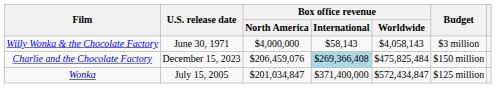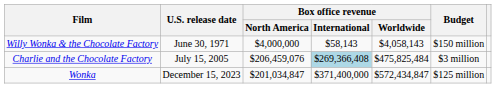 <table class="wikitable sortable" style="text-align:center;">
 <tr>
 <th rowspan="2">Film</th>
 <th rowspan="2">U.S. release date</th>
 <th colspan="3">Box office revenue</th>
 <th rowspan="2">Budget</th>
 <th scope="col" rowspan="2" class=unsortable></th>
 </tr>
 <tr>
 <th>North America</th>
 <th>International</th>
 <th>Worldwide</th>
 </tr>
 <tr>
 <td><em><a href='#'>Willy Wonka & the Chocolate Factory</a></em></td>
 <td>June 30, 1971</td>
 <td>$4,000,000</td>
 <td>$58,143</td>
 <td>$4,058,143</td>
+<td>$150 million</td>
+<td></td>
+</tr>
+<tr>
+<td><em><a href='#'>Charlie and the Chocolate Factory</a></em></td>
+<td>July 15, 2005</td>
+<td>$206,459,076</td>
+<td style="background: lightblue;">$269,366,408</td>
+<td>$475,825,484</td>
 <td>$3 million</td>
 <td></td>
 </tr>
 <tr>
-<td><em><a href='#'>Charlie and the Chocolate Factory</a></em></td>
+<td><em><a href='#'>Wonka</a></em></td>
 <td>December 15, 2023</td>
-<td>$206,459,076</td>
-<td style="background: lightblue;">$269,366,408</td>
-<td>$475,825,484</td>
-<td>$150 million</td>
-<td></td>
-</tr>
-<tr>
-<td><em><a href='#'>Wonka</a></em></td>
-<td>July 15, 2005</td>
 <td>$201,034,847</td>
 <td>$371,400,000</td>
 <td>$572,434,847</td>
 <td>$125 million</td>
 <td></td>
 </tr>
 </table>
